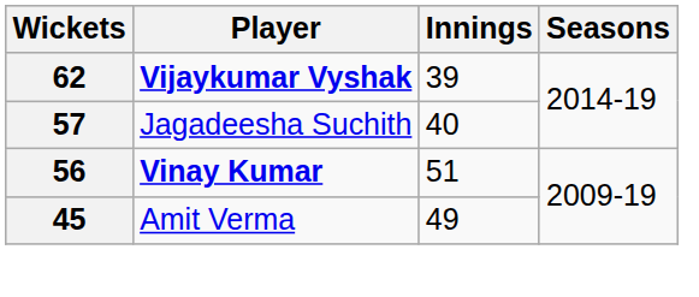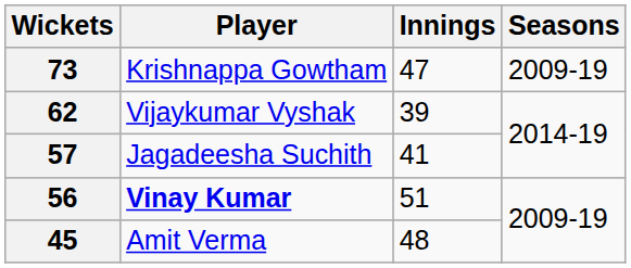 <table class="wikitable">
 <tr>
 <th>Wickets</th>
 <th>Player</th>
 <th>Innings</th>
 <th>Seasons</th>
 </tr>
 <tr>
+<th>73</th>
+<td><a href='#'>Krishnappa Gowtham</a></td>
+<td>47</td>
+<td>2009-19</td>
+</tr>
+<tr>
 <th>62</th>
-<td><strong><a href='#'>Vijaykumar Vyshak</a></strong></td>
+<td><a href='#'>Vijaykumar Vyshak</a></td>
 <td>39</td>
 <td rowspan="2">2014-19</td>
 </tr>
 <tr>
 <th>57</th>
 <td><a href='#'>Jagadeesha Suchith</a></td>
-<td>40</td>
+<td>41</td>
 </tr>
 <tr>
 <th>56</th>
 <td><strong><a href='#'>Vinay Kumar</a></strong></td>
 <td>51</td>
 <td rowspan="2">2009-19</td>
 </tr>
 <tr>
 <th>45</th>
 <td><a href='#'>Amit Verma</a></td>
-<td>49</td>
+<td>48</td>
 </tr>
 </table>
